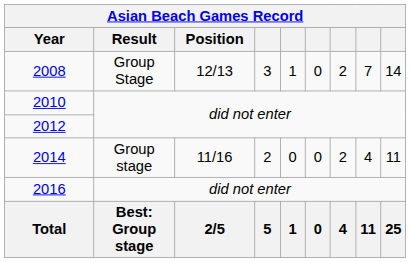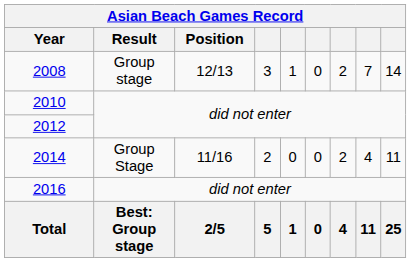 <table class="wikitable" style="text-align:center;">
 <tr>
 <th colspan=9><a href='#'>Asian Beach Games Record</a></th>
 </tr>
 <tr>
 <th width="90">Year</th>
 <th width="80">Result</th>
 <th width="80">Position</th>
 <th width="20"></th>
 <th width="20"></th>
 <th width="20"></th>
 <th width="20"></th>
 <th width="20"></th>
 <th width="20"></th>
 </tr>
 <tr>
 <td> <a href='#'>2008</a></td>
-<td>Group Stage</td>
+<td>Group stage</td>
 <td>12/13</td>
 <td>3</td>
 <td>1</td>
 <td>0</td>
 <td>2</td>
 <td>7</td>
 <td>14</td>
 </tr>
 <tr>
 <td> <a href='#'>2010</a></td>
 <td colspan=8 rowspan=2><em>did not enter</em></td>
 </tr>
 <tr>
 <td> <a href='#'>2012</a></td>
 </tr>
 <tr>
 <td> <a href='#'>2014</a></td>
-<td>Group stage</td>
+<td>Group Stage</td>
 <td>11/16</td>
 <td>2</td>
 <td>0</td>
 <td>0</td>
 <td>2</td>
 <td>4</td>
 <td>11</td>
 </tr>
 <tr>
 <td> <a href='#'>2016</a></td>
 <td colspan=8><em>did not enter</em></td>
 </tr>
 <tr>
 <th>Total</th>
 <th>Best: Group stage</th>
 <th>2/5</th>
 <th>5</th>
 <th>1</th>
 <th>0</th>
 <th>4</th>
 <th>11</th>
 <th>25</th>
 </tr>
 </table>
